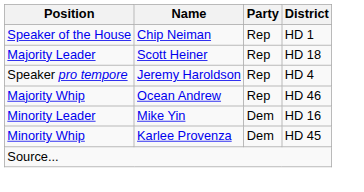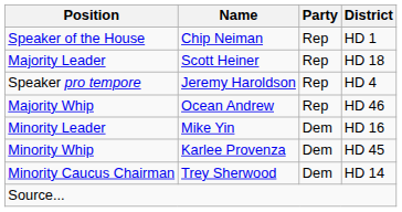 <table class=wikitable>
 <tr>
 <th>Position</th>
 <th>Name</th>
 <th>Party</th>
 <th>District</th>
 </tr>
 <tr>
 <td><a href='#'>Speaker of the House</a></td>
 <td><a href='#'>Chip Neiman</a></td>
 <td>Rep</td>
 <td>HD 1</td>
 </tr>
 <tr>
 <td><a href='#'>Majority Leader</a></td>
 <td><a href='#'>Scott Heiner</a></td>
 <td>Rep</td>
 <td>HD 18</td>
 </tr>
 <tr>
 <td>Speaker <em><a href='#'>pro tempore</a></em></td>
 <td><a href='#'>Jeremy Haroldson</a></td>
 <td>Rep</td>
 <td>HD 4</td>
 </tr>
 <tr>
 <td><a href='#'>Majority Whip</a></td>
 <td><a href='#'>Ocean Andrew</a></td>
 <td>Rep</td>
 <td>HD 46</td>
 </tr>
 <tr>
 <td><a href='#'>Minority Leader</a></td>
 <td><a href='#'>Mike Yin</a></td>
 <td>Dem</td>
 <td>HD 16</td>
 </tr>
 <tr>
 <td><a href='#'>Minority Whip</a></td>
 <td><a href='#'>Karlee Provenza</a></td>
 <td>Dem</td>
 <td>HD 45</td>
 </tr>
 <tr>
+<td><a href='#'>Minority Caucus Chairman</a></td>
+<td><a href='#'>Trey Sherwood</a></td>
+<td>Dem</td>
+<td>HD 14</td>
+</tr>
+<tr>
 <td colspan=4>Source...</td>
 </tr>
 </table>
